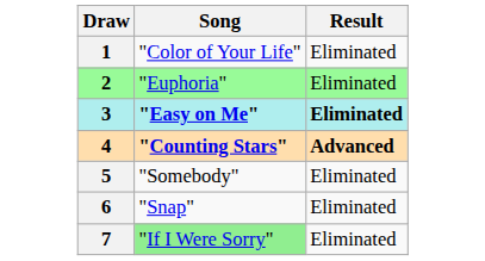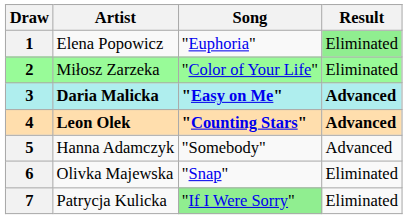 <table class="sortable wikitable plainrowheaders" style="margin: 1em auto 1em auto;">
 <tr>
 <th scope="col">Draw</th>
+<th scope="col">Artist</th>
 <th scope="col">Song</th>
 <th scope="col">Result</th>
 </tr>
 <tr>
 <th scope="row" style="text-align:center;">1</th>
-<td>"<a href='#'>Color of Your Life</a>"</td>
-<td>Eliminated</td>
+<td>Elena Popowicz</td>
+<td>"<a href='#'>Euphoria</a>"</td>
+<td style="background: lightgreen;">Eliminated</td>
 </tr>
 <tr style="background:palegreen;">
 <th scope="row" style="text-align:center; background:palegreen;">2</th>
-<td>"<a href='#'>Euphoria</a>"</td>
+<td>Miłosz Zarzeka</td>
+<td>"<a href='#'>Color of Your Life</a>"</td>
 <td>Eliminated</td>
 </tr>
 <tr style="font-weight:bold; background:paleturquoise;">
 <th scope="row" style="text-align:center; font-weight:bold; background:paleturquoise;">3</th>
+<td>Daria Malicka</td>
 <td>"<a href='#'>Easy on Me</a>"</td>
-<td>Eliminated</td>
+<td>Advanced</td>
 </tr>
 <tr style="font-weight:bold; background:navajowhite;">
 <th scope="row" style="text-align:center; font-weight:bold; background:navajowhite;">4</th>
+<td>Leon Olek</td>
 <td>"<a href='#'>Counting Stars</a>"</td>
 <td>Advanced</td>
 </tr>
 <tr>
 <th scope="row" style="text-align:center;">5</th>
+<td>Hanna Adamczyk</td>
 <td>"Somebody"</td>
-<td>Eliminated</td>
+<td>Advanced</td>
 </tr>
 <tr>
 <th scope="row" style="text-align:center;">6</th>
+<td>Olivka Majewska</td>
 <td>"<a href='#'>Snap</a>"</td>
 <td>Eliminated</td>
 </tr>
 <tr>
 <th scope="row" style="text-align:center;">7</th>
+<td>Patrycja Kulicka</td>
 <td style="background: lightgreen;">"<a href='#'>If I Were Sorry</a>"</td>
 <td>Eliminated</td>
 </tr>
 </table>
